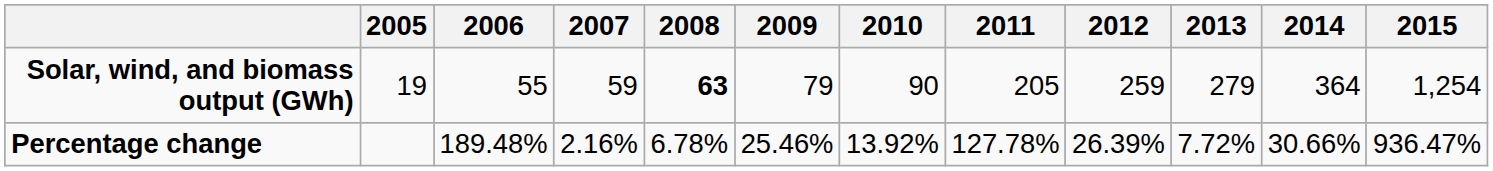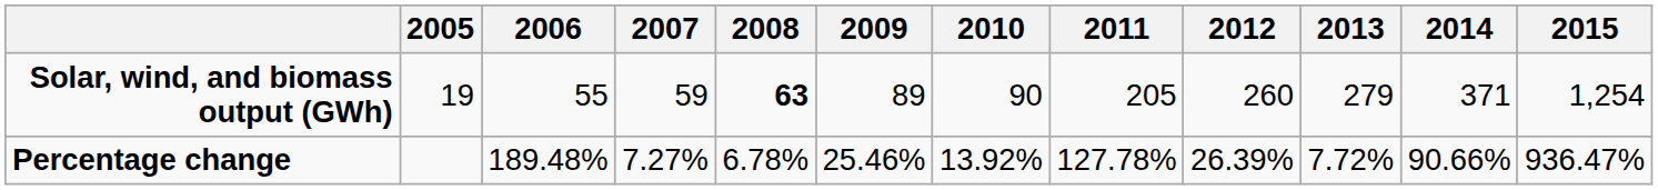 <table class="wikitable" style="text-align: right">
 <tr>
 <th></th>
 <th>2005</th>
 <th>2006</th>
 <th>2007</th>
 <th>2008</th>
 <th>2009</th>
 <th>2010</th>
 <th>2011</th>
 <th>2012</th>
 <th>2013</th>
 <th>2014</th>
 <th>2015</th>
 </tr>
 <tr>
 <td><strong>Solar, wind, and biomass output (GWh)</strong></td>
 <td>19</td>
 <td>55</td>
 <td>59</td>
 <td><strong>63</strong></td>
-<td>79</td>
+<td>89</td>
 <td>90</td>
 <td>205</td>
-<td>259</td>
+<td>260</td>
 <td>279</td>
-<td>364</td>
+<td>371</td>
 <td>1,254</td>
 </tr>
 <tr>
 <td align="left"><strong>Percentage change</strong></td>
 <td></td>
 <td>189.48%</td>
-<td>2.16%</td>
+<td>7.27%</td>
 <td>6.78%</td>
 <td>25.46%</td>
 <td>13.92%</td>
 <td>127.78%</td>
 <td>26.39%</td>
 <td>7.72%</td>
-<td>30.66%</td>
+<td>90.66%</td>
 <td>936.47%</td>
 </tr>
 </table>
